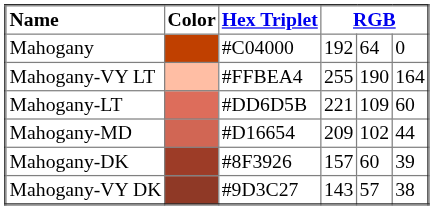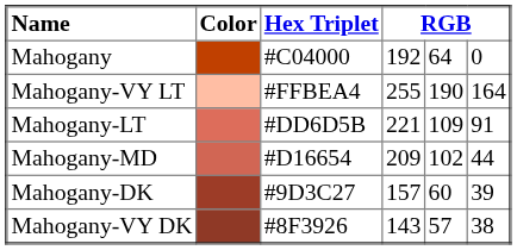 <table border="2" cellpadding="2" cellspacing="2" style="float:right; border-collapse:collapse;">
 <tr>
 <td><strong>Name</strong></td>
 <td><strong>Color</strong></td>
 <td><strong><a href='#'>Hex Triplet</a></strong></td>
 <th colspan="3"><a href='#'>RGB</a></th>
 </tr>
 <tr>
 <td>Mahogany</td>
 <td style="background-color:#C04000"></td>
 <td>#C04000</td>
 <td>192</td>
 <td>64</td>
 <td>0</td>
 </tr>
 <tr>
 <td>Mahogany-VY LT</td>
 <td style="background-color:#FFBEA4"></td>
 <td>#FFBEA4</td>
 <td>255</td>
 <td>190</td>
 <td>164</td>
 </tr>
 <tr>
 <td>Mahogany-LT</td>
 <td style="background-color:#DD6D5B"></td>
 <td>#DD6D5B</td>
 <td>221</td>
 <td>109</td>
-<td>60</td>
+<td>91</td>
 </tr>
 <tr>
 <td>Mahogany-MD</td>
 <td style="background-color:#D16654"></td>
 <td>#D16654</td>
 <td>209</td>
 <td>102</td>
 <td>44</td>
 </tr>
 <tr>
 <td>Mahogany-DK</td>
 <td style="background-color:#9D3C27"></td>
-<td>#8F3926</td>
+<td>#9D3C27</td>
 <td>157</td>
 <td>60</td>
 <td>39</td>
 </tr>
 <tr>
 <td>Mahogany-VY DK</td>
 <td style="background-color:#8F3926"></td>
-<td>#9D3C27</td>
+<td>#8F3926</td>
 <td>143</td>
 <td>57</td>
 <td>38</td>
 </tr>
 </table>
